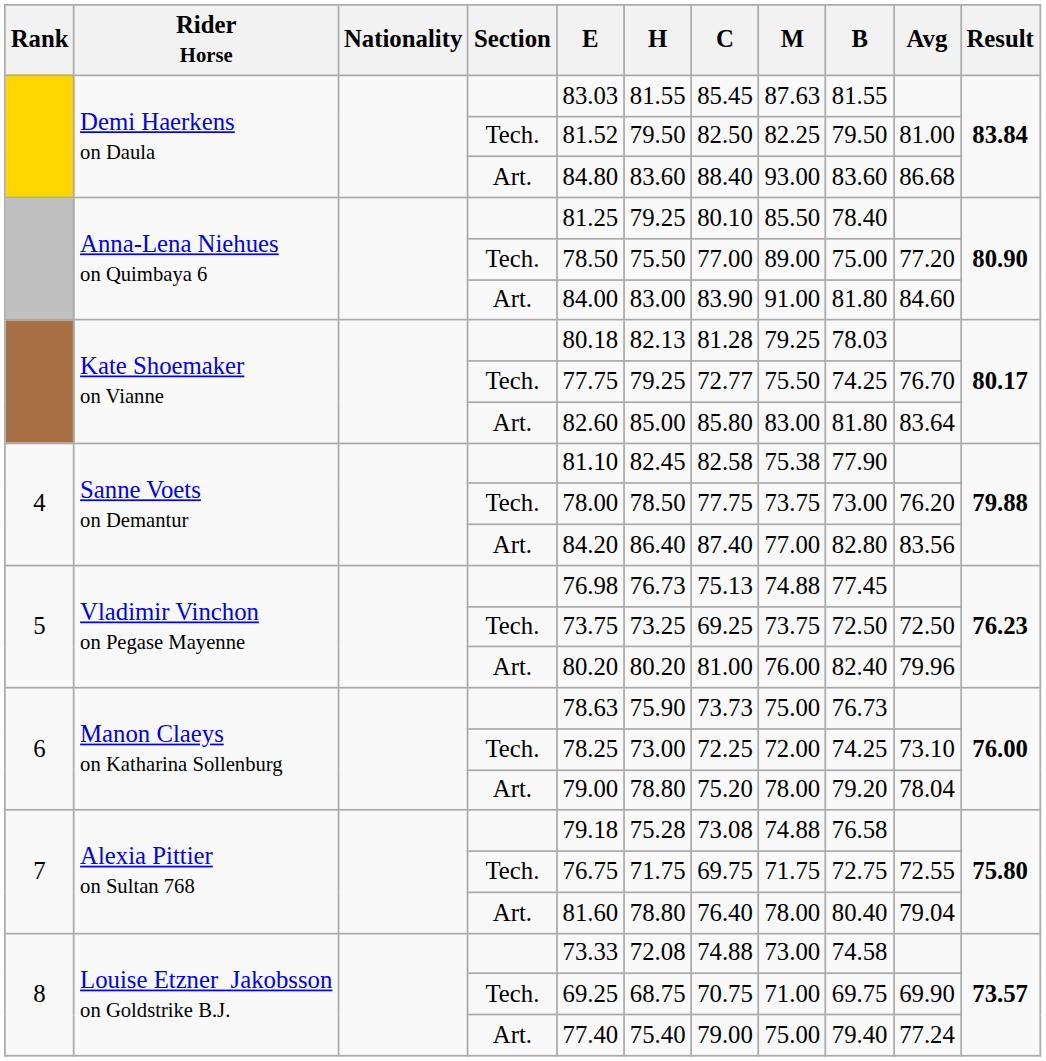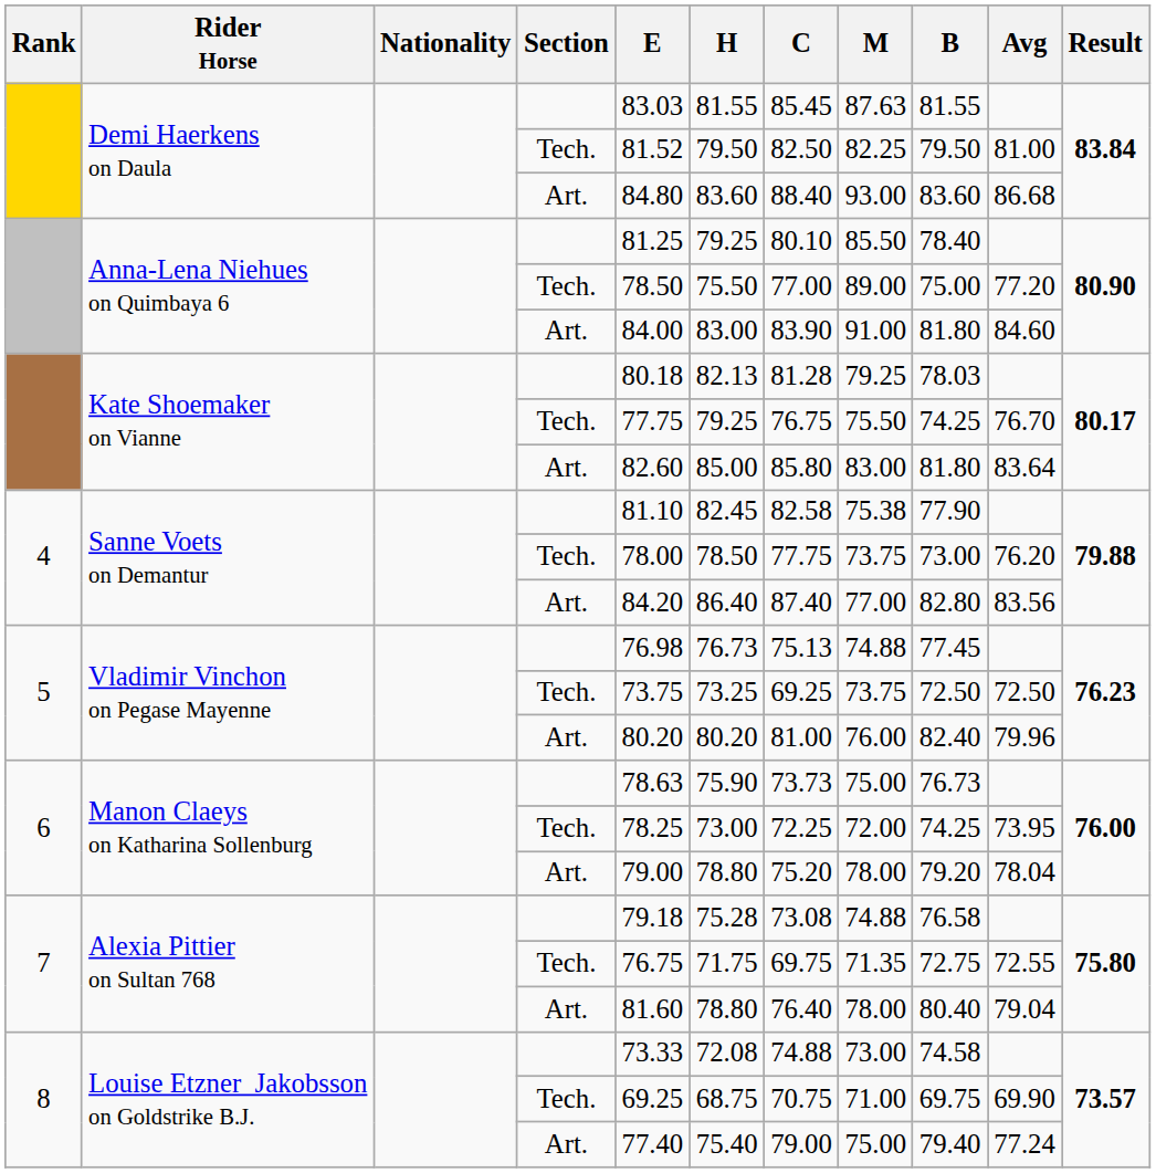 <table class="wikitable" style="text-align:center; font-size:90%">
 <tr>
 <th>Rank</th>
 <th>Rider<br><small> Horse</small></th>
 <th>Nationality</th>
 <th>Section</th>
 <th>E</th>
 <th>H</th>
 <th>C</th>
 <th>M</th>
 <th>B</th>
 <th>Avg</th>
 <th>Result</th>
 </tr>
 <tr>
 <td rowspan="3"  bgcolor=gold></td>
 <td rowspan="3" align="left"><a href='#'>Demi Haerkens</a> <br> <small> on  Daula </small></td>
 <td rowspan="3" align="left"></td>
 <td></td>
 <td>83.03</td>
 <td>81.55</td>
 <td>85.45</td>
 <td>87.63</td>
 <td>81.55</td>
 <td></td>
 <td rowspan="3"><strong>83.84</strong></td>
 </tr>
 <tr>
 <td>Tech.</td>
 <td>81.52</td>
 <td>79.50</td>
 <td>82.50</td>
 <td>82.25</td>
 <td>79.50</td>
 <td>81.00</td>
 </tr>
 <tr>
 <td>Art.</td>
 <td>84.80</td>
 <td>83.60</td>
 <td>88.40</td>
 <td>93.00</td>
 <td>83.60</td>
 <td>86.68</td>
 </tr>
 <tr>
 <td rowspan="3" bgcolor=silver></td>
 <td rowspan="3" align="left"><a href='#'>Anna-Lena Niehues</a> <br> <small> on  Quimbaya 6 </small></td>
 <td rowspan="3" align="left"></td>
 <td></td>
 <td>81.25</td>
 <td>79.25</td>
 <td>80.10</td>
 <td>85.50</td>
 <td>78.40</td>
 <td></td>
 <td rowspan="3"><strong>80.90</strong></td>
 </tr>
 <tr>
 <td>Tech.</td>
 <td>78.50</td>
 <td>75.50</td>
 <td>77.00</td>
 <td>89.00</td>
 <td>75.00</td>
 <td>77.20</td>
 </tr>
 <tr>
 <td>Art.</td>
 <td>84.00</td>
 <td>83.00</td>
 <td>83.90</td>
 <td>91.00</td>
 <td>81.80</td>
 <td>84.60</td>
 </tr>
 <tr>
 <td rowspan="3" bgcolor=A77044></td>
 <td rowspan="3" align="left"><a href='#'>Kate Shoemaker</a> <br> <small> on  Vianne </small></td>
 <td rowspan="3" align="left"></td>
 <td></td>
 <td>80.18</td>
 <td>82.13</td>
 <td>81.28</td>
 <td>79.25</td>
 <td>78.03</td>
 <td></td>
 <td rowspan="3"><strong>80.17</strong></td>
 </tr>
 <tr>
 <td>Tech.</td>
 <td>77.75</td>
 <td>79.25</td>
-<td>72.77</td>
+<td>76.75</td>
 <td>75.50</td>
 <td>74.25</td>
 <td>76.70</td>
 </tr>
 <tr>
 <td>Art.</td>
 <td>82.60</td>
 <td>85.00</td>
 <td>85.80</td>
 <td>83.00</td>
 <td>81.80</td>
 <td>83.64</td>
 </tr>
 <tr>
 <td rowspan="3">4</td>
 <td rowspan="3" align="left"><a href='#'>Sanne Voets</a> <br> <small> on  Demantur </small></td>
 <td rowspan="3" align="left"></td>
 <td></td>
 <td>81.10</td>
 <td>82.45</td>
 <td>82.58</td>
 <td>75.38</td>
 <td>77.90</td>
 <td></td>
 <td rowspan="3"><strong>79.88</strong></td>
 </tr>
 <tr>
 <td>Tech.</td>
 <td>78.00</td>
 <td>78.50</td>
 <td>77.75</td>
 <td>73.75</td>
 <td>73.00</td>
 <td>76.20</td>
 </tr>
 <tr>
 <td>Art.</td>
 <td>84.20</td>
 <td>86.40</td>
 <td>87.40</td>
 <td>77.00</td>
 <td>82.80</td>
 <td>83.56</td>
 </tr>
 <tr>
 <td rowspan="3">5</td>
 <td rowspan="3" align="left"><a href='#'>Vladimir Vinchon</a> <br> <small> on  Pegase Mayenne </small></td>
 <td rowspan="3" align="left"></td>
 <td></td>
 <td>76.98</td>
 <td>76.73</td>
 <td>75.13</td>
 <td>74.88</td>
 <td>77.45</td>
 <td></td>
 <td rowspan="3"><strong>76.23</strong></td>
 </tr>
 <tr>
 <td>Tech.</td>
 <td>73.75</td>
 <td>73.25</td>
 <td>69.25</td>
 <td>73.75</td>
 <td>72.50</td>
 <td>72.50</td>
 </tr>
 <tr>
 <td>Art.</td>
 <td>80.20</td>
 <td>80.20</td>
 <td>81.00</td>
 <td>76.00</td>
 <td>82.40</td>
 <td>79.96</td>
 </tr>
 <tr>
 <td rowspan="3">6</td>
 <td rowspan="3" align="left"><a href='#'>Manon Claeys</a> <br> <small> on  Katharina Sollenburg </small></td>
 <td rowspan="3" align="left"></td>
 <td></td>
 <td>78.63</td>
 <td>75.90</td>
 <td>73.73</td>
 <td>75.00</td>
 <td>76.73</td>
 <td></td>
 <td rowspan="3"><strong>76.00</strong></td>
 </tr>
 <tr>
 <td>Tech.</td>
 <td>78.25</td>
 <td>73.00</td>
 <td>72.25</td>
 <td>72.00</td>
 <td>74.25</td>
-<td>73.10</td>
+<td>73.95</td>
 </tr>
 <tr>
 <td>Art.</td>
 <td>79.00</td>
 <td>78.80</td>
 <td>75.20</td>
 <td>78.00</td>
 <td>79.20</td>
 <td>78.04</td>
 </tr>
 <tr>
 <td rowspan="3">7</td>
 <td rowspan="3" align="left"><a href='#'>Alexia Pittier</a> <br> <small> on  Sultan 768 </small></td>
 <td rowspan="3" align="left"></td>
 <td></td>
 <td>79.18</td>
 <td>75.28</td>
 <td>73.08</td>
 <td>74.88</td>
 <td>76.58</td>
 <td></td>
 <td rowspan="3"><strong>75.80</strong></td>
 </tr>
 <tr>
 <td>Tech.</td>
 <td>76.75</td>
 <td>71.75</td>
 <td>69.75</td>
-<td>71.75</td>
+<td>71.35</td>
 <td>72.75</td>
 <td>72.55</td>
 </tr>
 <tr>
 <td>Art.</td>
 <td>81.60</td>
 <td>78.80</td>
 <td>76.40</td>
 <td>78.00</td>
 <td>80.40</td>
 <td>79.04</td>
 </tr>
 <tr>
 <td rowspan="3">8</td>
 <td rowspan="3" align="left"><a href='#'>Louise Etzner  Jakobsson</a> <br> <small> on  Goldstrike B.J. </small></td>
 <td rowspan="3" align="left"></td>
 <td></td>
 <td>73.33</td>
 <td>72.08</td>
 <td>74.88</td>
 <td>73.00</td>
 <td>74.58</td>
 <td></td>
 <td rowspan="3"><strong>73.57</strong></td>
 </tr>
 <tr>
 <td>Tech.</td>
 <td>69.25</td>
 <td>68.75</td>
 <td>70.75</td>
 <td>71.00</td>
 <td>69.75</td>
 <td>69.90</td>
 </tr>
 <tr>
 <td>Art.</td>
 <td>77.40</td>
 <td>75.40</td>
 <td>79.00</td>
 <td>75.00</td>
 <td>79.40</td>
 <td>77.24</td>
 </tr>
 </table>
